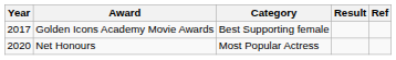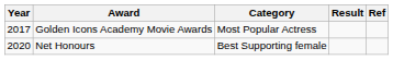 <table class="wikitable">
 <tr>
 <th>Year</th>
 <th>Award</th>
 <th>Category</th>
 <th>Result</th>
 <th>Ref</th>
 </tr>
 <tr>
 <td>2017</td>
 <td>Golden Icons Academy Movie Awards</td>
-<td>Best Supporting female</td>
+<td>Most Popular Actress</td>
 <td></td>
 <td></td>
 </tr>
 <tr>
 <td>2020</td>
 <td>Net Honours</td>
-<td>Most Popular Actress</td>
+<td>Best Supporting female</td>
 <td></td>
 <td></td>
 </tr>
 </table>
